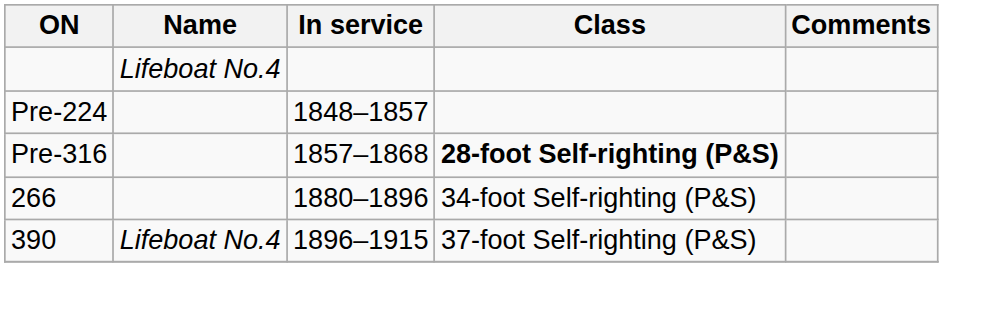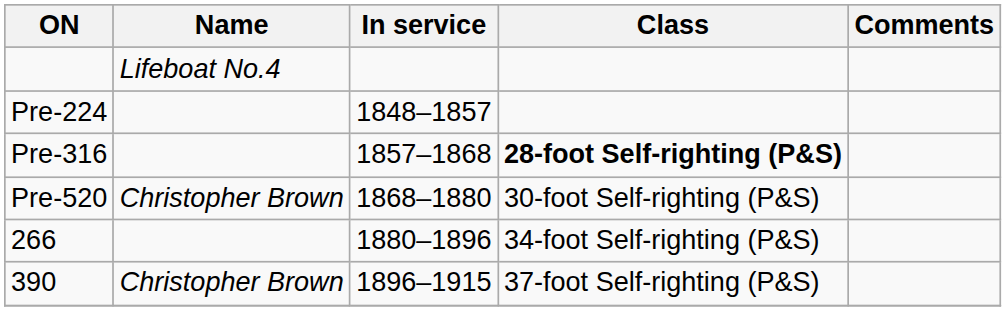 <table class="wikitable">
 <tr>
 <th>ON</th>
 <th>Name</th>
 <th>In service</th>
 <th>Class</th>
 <th>Comments</th>
 </tr>
 <tr>
 <td></td>
 <td><em>Lifeboat No.4</em></td>
 <td></td>
 <td></td>
 <td></td>
 </tr>
 <tr>
 <td>Pre-224</td>
 <td></td>
 <td>1848–1857</td>
 <td></td>
 <td></td>
 </tr>
 <tr>
 <td>Pre-316</td>
 <td></td>
 <td>1857–1868</td>
 <td><strong>28-foot Self-righting (P&S)</strong></td>
 <td></td>
 </tr>
 <tr>
+<td>Pre-520</td>
+<td><em>Christopher Brown</em></td>
+<td>1868–1880</td>
+<td>30-foot Self-righting (P&S)</td>
+<td></td>
+</tr>
+<tr>
 <td>266</td>
 <td></td>
 <td>1880–1896</td>
 <td>34-foot Self-righting (P&S)</td>
 <td></td>
 </tr>
 <tr>
 <td>390</td>
-<td><em>Lifeboat No.4</em></td>
+<td><em>Christopher Brown</em></td>
 <td>1896–1915</td>
 <td>37-foot Self-righting (P&S)</td>
 <td></td>
 </tr>
 <tr>
 </tr>
 </table>
